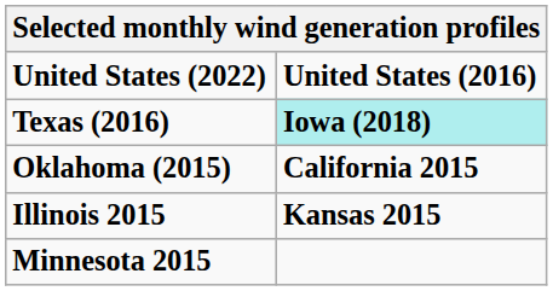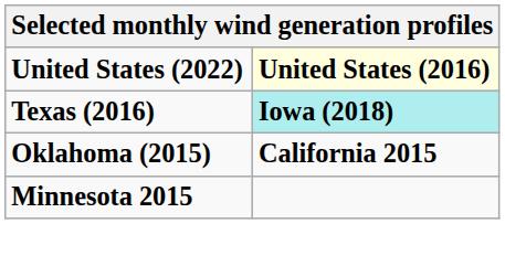 <table class="wikitable collapsible collapsed">
 <tr>
 <th colspan=2>Selected monthly wind generation profiles</th>
 </tr>
 <tr>
 <td><strong>United States (2022)</strong><br></td>
-<td><strong>United States (2016)</strong><br></td>
+<td style="background: lightyellow;"><strong>United States (2016)</strong><br></td>
 </tr>
 <tr>
 <td><strong>Texas (2016)</strong><br></td>
 <td style="background: paleturquoise;"><strong>Iowa (2018)</strong><br></td>
 </tr>
 <tr>
 <td><strong>Oklahoma (2015)</strong><br></td>
 <td><strong>California 2015</strong><br></td>
 </tr>
 <tr>
-<td><strong>Illinois 2015</strong><br></td>
-<td><strong>Kansas 2015</strong><br></td>
-</tr>
-<tr>
 <td><strong>Minnesota 2015</strong><br></td>
 </tr>
 </table>
